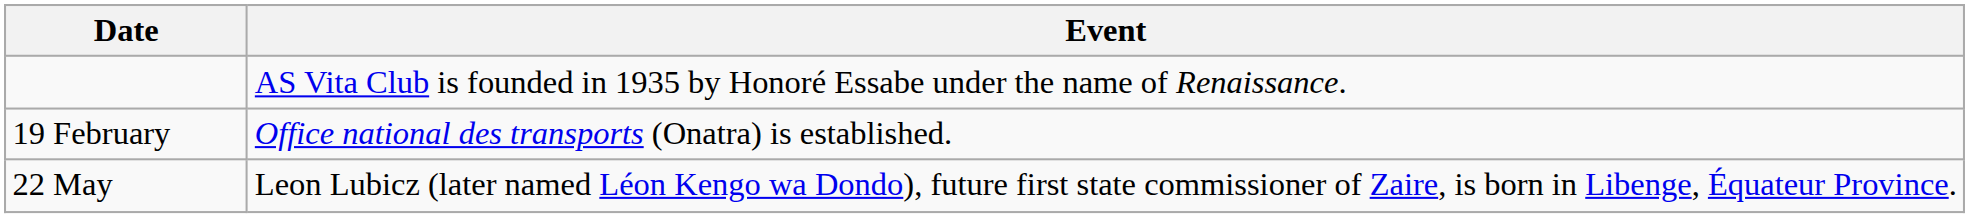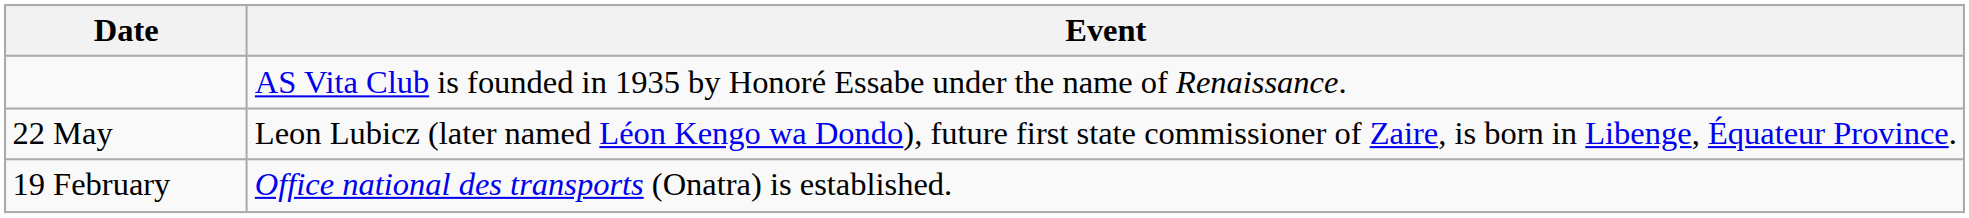 <table class=wikitable>
 <tr>
 <th style="width:7em">Date</th>
 <th>Event</th>
 </tr>
 <tr>
 <td></td>
 <td><a href='#'>AS Vita Club</a> is founded in 1935 by Honoré Essabe under the name of <em>Renaissance</em>.</td>
 </tr>
 <tr>
+<td>22 May</td>
+<td>Leon Lubicz (later named <a href='#'>Léon Kengo wa Dondo</a>), future first state commissioner of <a href='#'>Zaire</a>, is born in <a href='#'>Libenge</a>, <a href='#'>Équateur Province</a>.</td>
+</tr>
+<tr>
 <td>19 February</td>
 <td><em><a href='#'>Office national des transports</a></em> (Onatra) is established.</td>
 </tr>
-<tr>
-<td>22 May</td>
-<td>Leon Lubicz (later named <a href='#'>Léon Kengo wa Dondo</a>), future first state commissioner of <a href='#'>Zaire</a>, is born in <a href='#'>Libenge</a>, <a href='#'>Équateur Province</a>.</td>
-</tr>
 </table>
